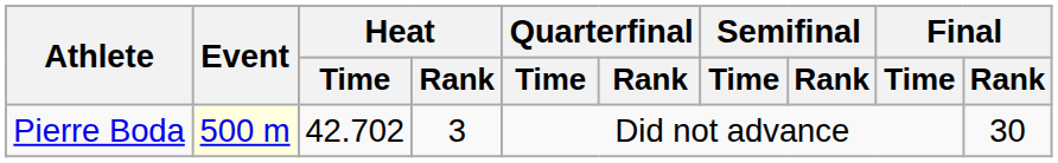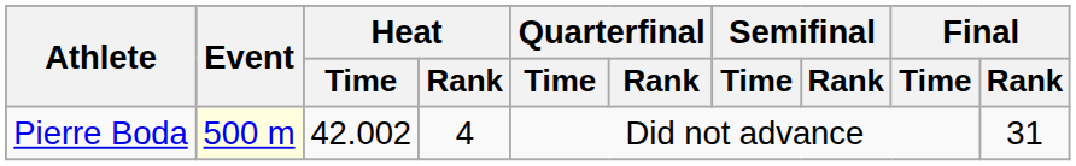 <table class="wikitable" style="font-size:90%">
 <tr>
 <th rowspan=2>Athlete</th>
 <th rowspan=2>Event</th>
 <th colspan=2>Heat</th>
 <th colspan=2>Quarterfinal</th>
 <th colspan=2>Semifinal</th>
 <th colspan=2>Final</th>
 </tr>
 <tr style="font-size:95%">
 <th>Time</th>
 <th>Rank</th>
 <th>Time</th>
 <th>Rank</th>
 <th>Time</th>
 <th>Rank</th>
 <th>Time</th>
 <th>Rank</th>
 </tr>
 <tr align=center>
 <td align=left><a href='#'>Pierre Boda</a></td>
 <td align=left style="background: lightyellow;"><a href='#'>500 m</a></td>
-<td>42.702</td>
-<td>3</td>
+<td>42.002</td>
+<td>4</td>
 <td colspan=5>Did not advance</td>
-<td>30</td>
+<td>31</td>
 </tr>
 </table>
